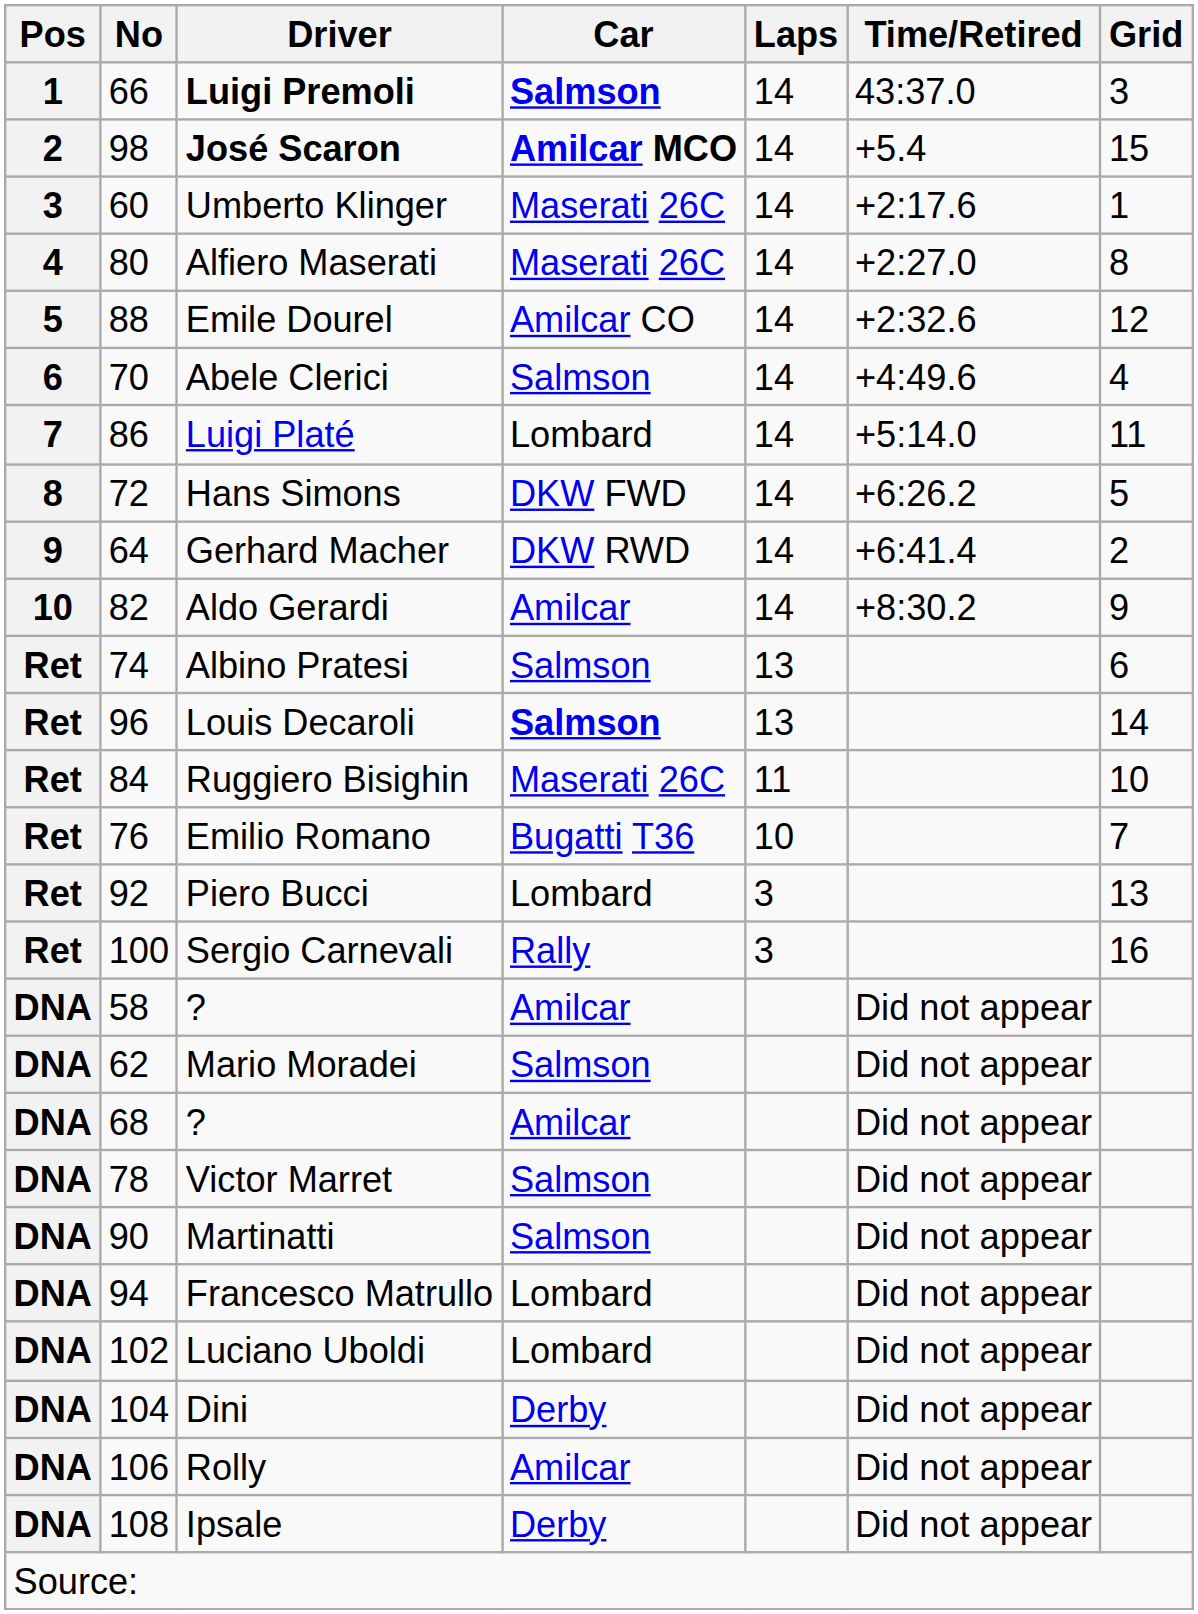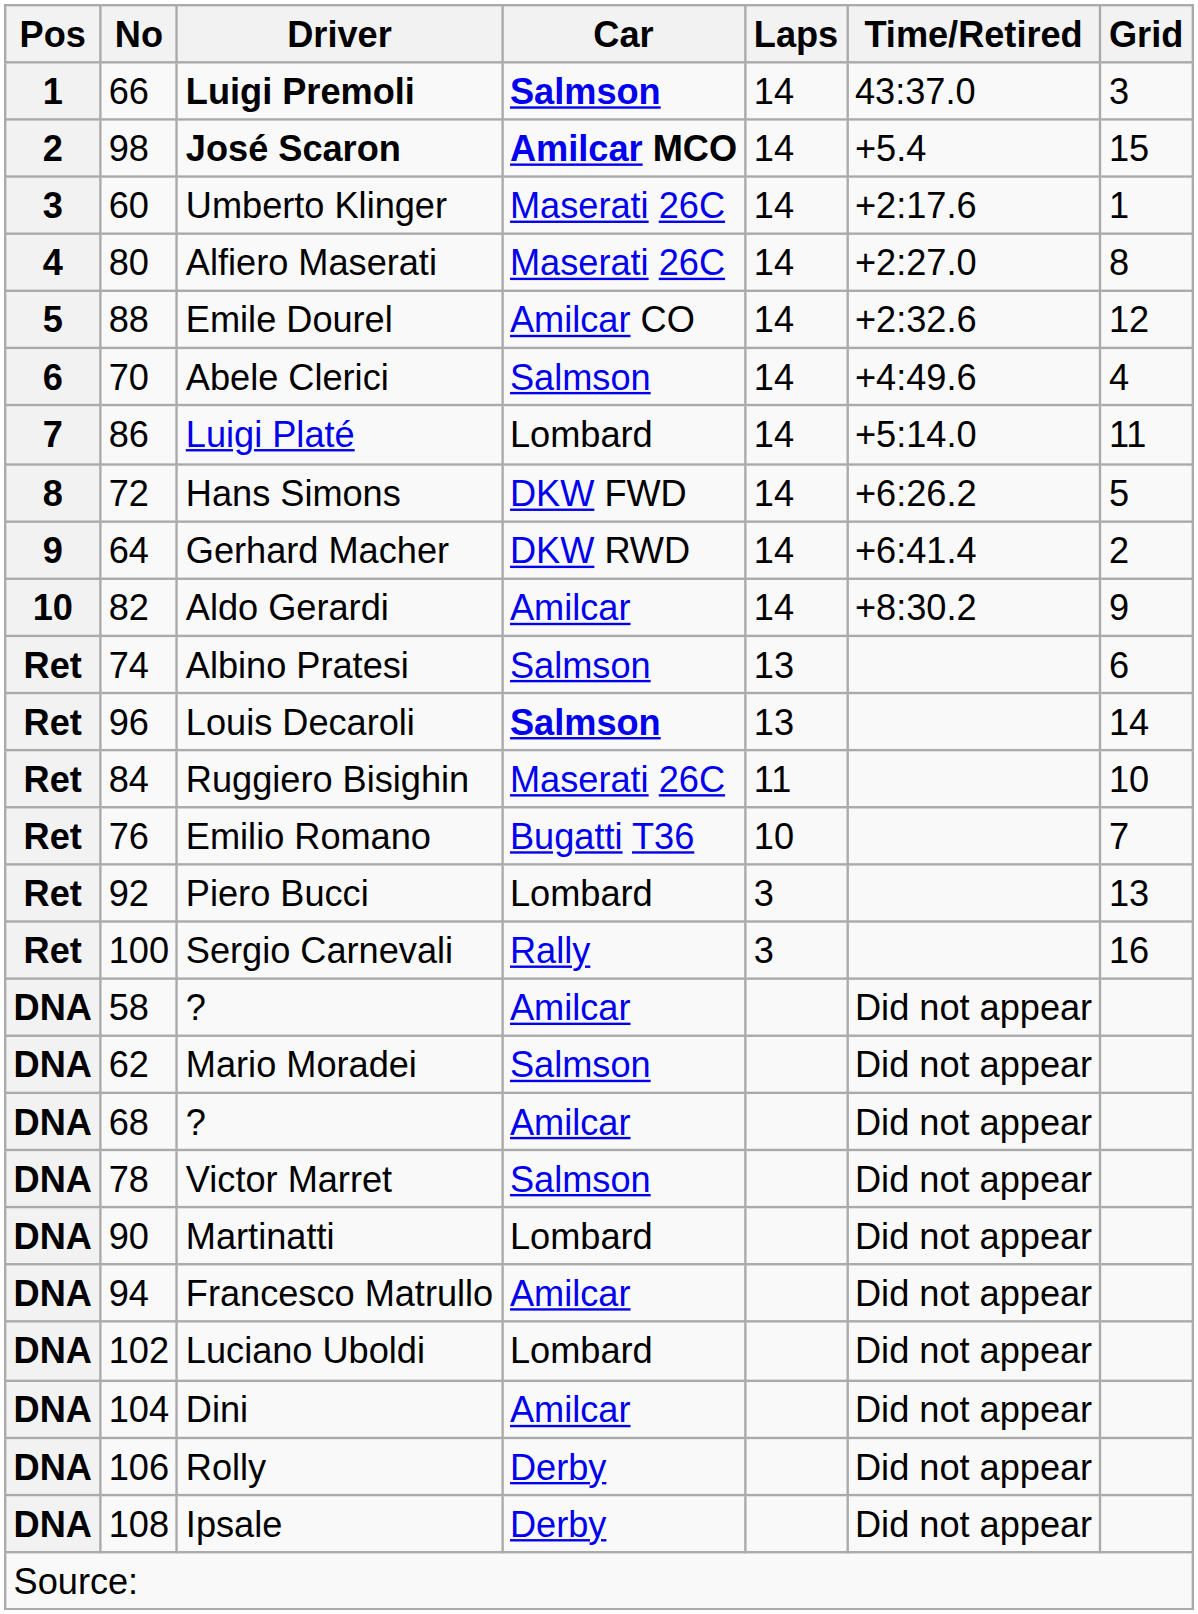 <table class="wikitable" style="font-size: 95%;">
 <tr>
 <th>Pos</th>
 <th>No</th>
 <th>Driver</th>
 <th>Car</th>
 <th>Laps</th>
 <th>Time/Retired</th>
 <th>Grid</th>
 </tr>
 <tr>
 <th>1</th>
 <td>66</td>
 <td> <strong>Luigi Premoli</strong></td>
 <td><strong><a href='#'>Salmson</a></strong></td>
 <td>14</td>
 <td>43:37.0</td>
 <td>3</td>
 </tr>
 <tr>
 <th>2</th>
 <td>98</td>
 <td> <strong>José Scaron</strong></td>
 <td><strong><a href='#'>Amilcar</a> MCO</strong></td>
 <td>14</td>
 <td>+5.4</td>
 <td>15</td>
 </tr>
 <tr>
 <th>3</th>
 <td>60</td>
 <td> Umberto Klinger</td>
 <td><a href='#'>Maserati</a> <a href='#'>26C</a></td>
 <td>14</td>
 <td>+2:17.6</td>
 <td>1</td>
 </tr>
 <tr>
 <th>4</th>
 <td>80</td>
 <td> Alfiero Maserati</td>
 <td><a href='#'>Maserati</a> <a href='#'>26C</a></td>
 <td>14</td>
 <td>+2:27.0</td>
 <td>8</td>
 </tr>
 <tr>
 <th>5</th>
 <td>88</td>
 <td> Emile Dourel</td>
 <td><a href='#'>Amilcar</a> CO</td>
 <td>14</td>
 <td>+2:32.6</td>
 <td>12</td>
 </tr>
 <tr>
 <th>6</th>
 <td>70</td>
 <td> Abele Clerici</td>
 <td><a href='#'>Salmson</a></td>
 <td>14</td>
 <td>+4:49.6</td>
 <td>4</td>
 </tr>
 <tr>
 <th>7</th>
 <td>86</td>
 <td> <a href='#'>Luigi Platé</a></td>
 <td>Lombard</td>
 <td>14</td>
 <td>+5:14.0</td>
 <td>11</td>
 </tr>
 <tr>
 <th>8</th>
 <td>72</td>
 <td> Hans Simons</td>
 <td><a href='#'>DKW</a> FWD</td>
 <td>14</td>
 <td>+6:26.2</td>
 <td>5</td>
 </tr>
 <tr>
 <th>9</th>
 <td>64</td>
 <td> Gerhard Macher</td>
 <td><a href='#'>DKW</a> RWD</td>
 <td>14</td>
 <td>+6:41.4</td>
 <td>2</td>
 </tr>
 <tr>
 <th>10</th>
 <td>82</td>
 <td> Aldo Gerardi</td>
 <td><a href='#'>Amilcar</a></td>
 <td>14</td>
 <td>+8:30.2</td>
 <td>9</td>
 </tr>
 <tr>
 <th>Ret</th>
 <td>74</td>
 <td> Albino Pratesi</td>
 <td><a href='#'>Salmson</a></td>
 <td>13</td>
 <td></td>
 <td>6</td>
 </tr>
 <tr>
 <th>Ret</th>
 <td>96</td>
 <td> Louis Decaroli</td>
 <td><strong><a href='#'>Salmson</a></strong></td>
 <td>13</td>
 <td></td>
 <td>14</td>
 </tr>
 <tr>
 <th>Ret</th>
 <td>84</td>
 <td> Ruggiero Bisighin</td>
 <td><a href='#'>Maserati</a> <a href='#'>26C</a></td>
 <td>11</td>
 <td></td>
 <td>10</td>
 </tr>
 <tr>
 <th>Ret</th>
 <td>76</td>
 <td> Emilio Romano</td>
 <td><a href='#'>Bugatti</a> <a href='#'>T36</a></td>
 <td>10</td>
 <td></td>
 <td>7</td>
 </tr>
 <tr>
 <th>Ret</th>
 <td>92</td>
 <td> Piero Bucci</td>
 <td>Lombard</td>
 <td>3</td>
 <td></td>
 <td>13</td>
 </tr>
 <tr>
 <th>Ret</th>
 <td>100</td>
 <td> Sergio Carnevali</td>
 <td><a href='#'>Rally</a></td>
 <td>3</td>
 <td></td>
 <td>16</td>
 </tr>
 <tr>
 <th>DNA</th>
 <td>58</td>
 <td> ?</td>
 <td><a href='#'>Amilcar</a></td>
 <td></td>
 <td>Did not appear</td>
 <td></td>
 </tr>
 <tr>
 <th>DNA</th>
 <td>62</td>
 <td> Mario Moradei</td>
 <td><a href='#'>Salmson</a></td>
 <td></td>
 <td>Did not appear</td>
 <td></td>
 </tr>
 <tr>
 <th>DNA</th>
 <td>68</td>
 <td> ?</td>
 <td><a href='#'>Amilcar</a></td>
 <td></td>
 <td>Did not appear</td>
 <td></td>
 </tr>
 <tr>
 <th>DNA</th>
 <td>78</td>
 <td> Victor Marret</td>
 <td><a href='#'>Salmson</a></td>
 <td></td>
 <td>Did not appear</td>
 <td></td>
 </tr>
 <tr>
 <th>DNA</th>
 <td>90</td>
 <td> Martinatti</td>
-<td><a href='#'>Salmson</a></td>
+<td>Lombard</td>
 <td></td>
 <td>Did not appear</td>
 <td></td>
 </tr>
 <tr>
 <th>DNA</th>
 <td>94</td>
 <td> Francesco Matrullo</td>
-<td>Lombard</td>
+<td><a href='#'>Amilcar</a></td>
 <td></td>
 <td>Did not appear</td>
 <td></td>
 </tr>
 <tr>
 <th>DNA</th>
 <td>102</td>
 <td> Luciano Uboldi</td>
 <td>Lombard</td>
 <td></td>
 <td>Did not appear</td>
 <td></td>
 </tr>
 <tr>
 <th>DNA</th>
 <td>104</td>
 <td> Dini</td>
-<td><a href='#'>Derby</a></td>
+<td><a href='#'>Amilcar</a></td>
 <td></td>
 <td>Did not appear</td>
 <td></td>
 </tr>
 <tr>
 <th>DNA</th>
 <td>106</td>
 <td> Rolly</td>
-<td><a href='#'>Amilcar</a></td>
+<td><a href='#'>Derby</a></td>
 <td></td>
 <td>Did not appear</td>
 <td></td>
 </tr>
 <tr>
 <th>DNA</th>
 <td>108</td>
 <td> Ipsale</td>
 <td><a href='#'>Derby</a></td>
 <td></td>
 <td>Did not appear</td>
 <td></td>
 </tr>
 <tr>
 <td colspan=7>Source:</td>
 </tr>
 <tr>
 </tr>
 </table>
